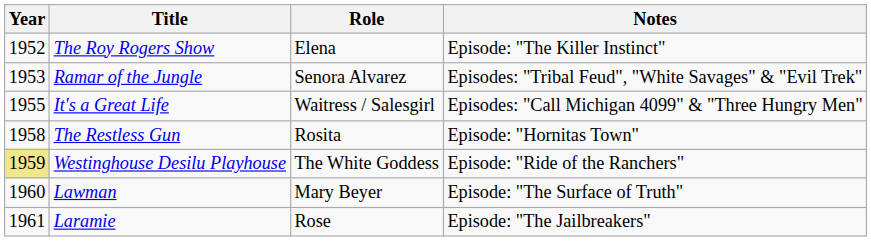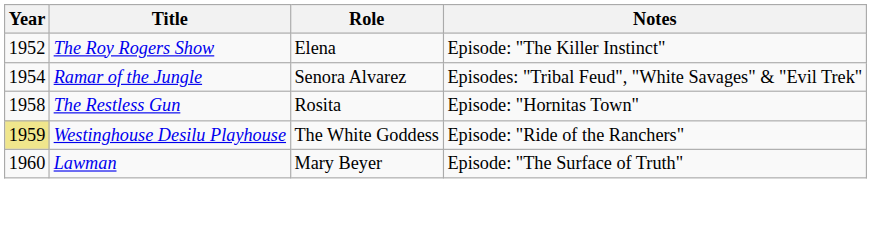 <table class = "wikitable sortable">
 <tr>
 <th>Year</th>
 <th>Title</th>
 <th>Role</th>
 <th class = "unsortable">Notes</th>
 </tr>
 <tr>
 <td>1952</td>
 <td><em><a href='#'>The Roy Rogers Show</a></em></td>
 <td>Elena</td>
 <td>Episode: "The Killer Instinct"</td>
 </tr>
 <tr>
-<td>1953</td>
+<td>1954</td>
 <td><em><a href='#'>Ramar of the Jungle</a></em></td>
 <td>Senora Alvarez</td>
 <td>Episodes: "Tribal Feud", "White Savages" & "Evil Trek"</td>
-</tr>
-<tr>
-<td>1955</td>
-<td><em><a href='#'>It's a Great Life</a></em></td>
-<td>Waitress / Salesgirl</td>
-<td>Episodes: "Call Michigan 4099" & "Three Hungry Men"</td>
 </tr>
 <tr>
 <td>1958</td>
 <td><em><a href='#'>The Restless Gun</a></em></td>
 <td>Rosita</td>
 <td>Episode: "Hornitas Town"</td>
 </tr>
 <tr>
 <td style="background: khaki;">1959</td>
 <td><em><a href='#'>Westinghouse Desilu Playhouse</a></em></td>
 <td>The White Goddess</td>
 <td>Episode: "Ride of the Ranchers"</td>
 </tr>
 <tr>
 <td>1960</td>
 <td><em><a href='#'>Lawman</a></em></td>
 <td>Mary Beyer</td>
 <td>Episode: "The Surface of Truth"</td>
 </tr>
-<tr>
-<td>1961</td>
-<td><em><a href='#'>Laramie</a></em></td>
-<td>Rose</td>
-<td>Episode: "The Jailbreakers"</td>
-</tr>
 </table>
